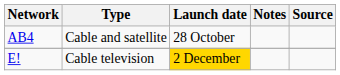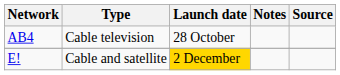 <table class="wikitable sortable">
 <tr>
 <th>Network</th>
 <th>Type</th>
 <th>Launch date</th>
 <th>Notes</th>
 <th>Source</th>
 </tr>
 <tr>
 <td><a href='#'>AB4</a></td>
-<td>Cable and satellite</td>
+<td>Cable television</td>
 <td>28 October</td>
 <td></td>
 <td></td>
 </tr>
 <tr>
 </tr>
 <tr>
 <td><a href='#'>E!</a></td>
-<td>Cable television</td>
+<td>Cable and satellite</td>
 <td style="background: gold;">2 December</td>
 <td></td>
 <td></td>
 </tr>
 </table>
